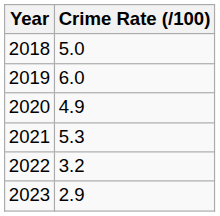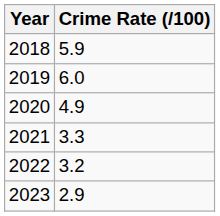 <table class="wikitable">
 <tr>
 <th>Year</th>
 <th>Crime Rate (/100)</th>
 </tr>
 <tr>
 <td>2018</td>
-<td>5.0</td>
+<td>5.9</td>
 </tr>
 <tr>
 <td>2019</td>
 <td>6.0</td>
 </tr>
 <tr>
 <td>2020</td>
 <td>4.9</td>
 </tr>
 <tr>
 <td>2021</td>
-<td>5.3</td>
+<td>3.3</td>
 </tr>
 <tr>
 <td>2022</td>
 <td>3.2</td>
 </tr>
 <tr>
 <td>2023</td>
 <td>2.9</td>
 </tr>
 </table>
